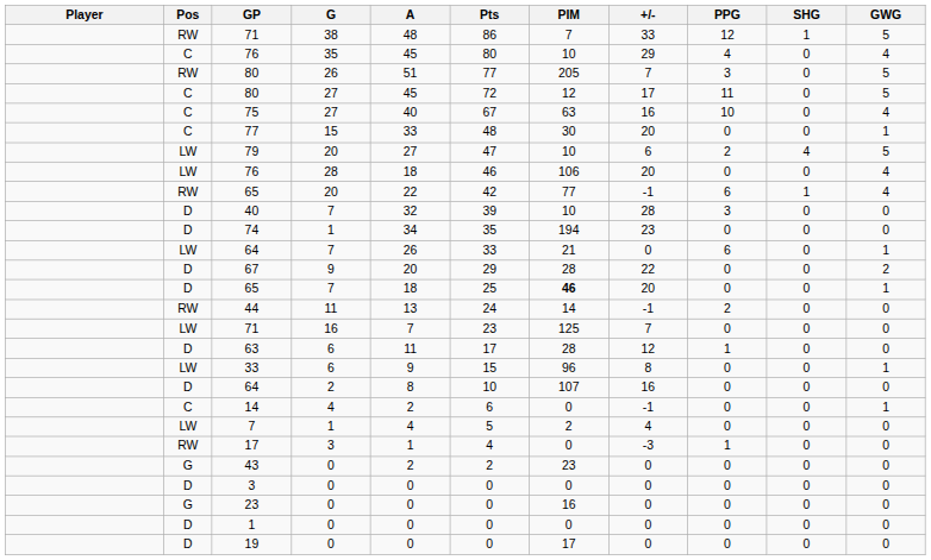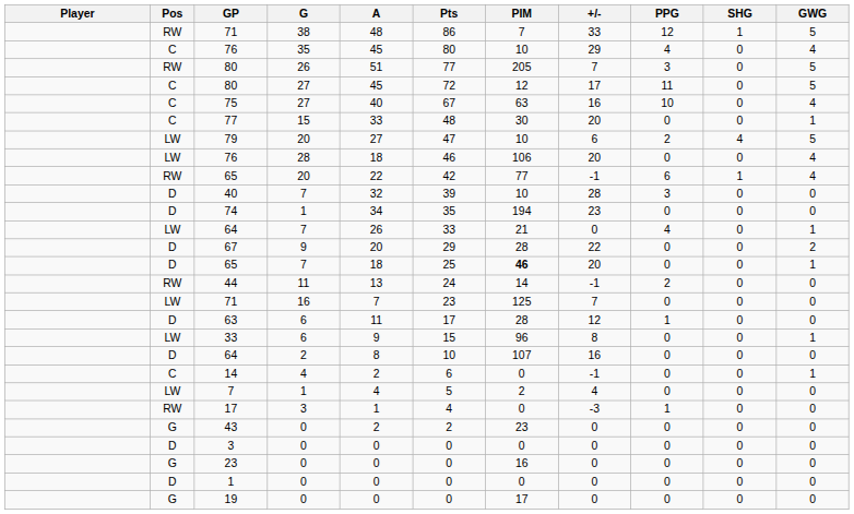 <table class="wikitable sortable" width="60%">
 <tr ALIGN="center">
 <th bgcolor="#DDDDFF" width="10%">Player</th>
 <th bgcolor="#DDDDFF" width="3%" title="Position">Pos</th>
 <th bgcolor="#DDDDFF" width="5%" title="Games played">GP</th>
 <th bgcolor="#DDDDFF" width="5%" title="Goals">G</th>
 <th bgcolor="#DDDDFF" width="5%" title="Assists">A</th>
 <th bgcolor="#DDDDFF" width="5%" title="Points">Pts</th>
 <th bgcolor="#DDDDFF" width="5%" title="Penalties in Minutes">PIM</th>
 <th bgcolor="#DDDDFF" width="5%" title="Plus/minus">+/-</th>
 <th bgcolor="#DDDDFF" width="5%" title="Power play goals">PPG</th>
 <th bgcolor="#DDDDFF" width="5%" title="Short-handed goals">SHG</th>
 <th bgcolor="#DDDDFF" width="5%" title="Game-winning goals">GWG</th>
 </tr>
 <tr align="center">
 <td align="right"></td>
 <td>RW</td>
 <td>71</td>
 <td>38</td>
 <td>48</td>
 <td>86</td>
 <td>7</td>
 <td>33</td>
 <td>12</td>
 <td>1</td>
 <td>5</td>
 </tr>
 <tr align="center">
 <td align="right"></td>
 <td>C</td>
 <td>76</td>
 <td>35</td>
 <td>45</td>
 <td>80</td>
 <td>10</td>
 <td>29</td>
 <td>4</td>
 <td>0</td>
 <td>4</td>
 </tr>
 <tr align="center">
 <td align="right"></td>
 <td>RW</td>
 <td>80</td>
 <td>26</td>
 <td>51</td>
 <td>77</td>
 <td>205</td>
 <td>7</td>
 <td>3</td>
 <td>0</td>
 <td>5</td>
 </tr>
 <tr align="center">
 <td align="right"></td>
 <td>C</td>
 <td>80</td>
 <td>27</td>
 <td>45</td>
 <td>72</td>
 <td>12</td>
 <td>17</td>
 <td>11</td>
 <td>0</td>
 <td>5</td>
 </tr>
 <tr align="center">
 <td align="right"></td>
 <td>C</td>
 <td>75</td>
 <td>27</td>
 <td>40</td>
 <td>67</td>
 <td>63</td>
 <td>16</td>
 <td>10</td>
 <td>0</td>
 <td>4</td>
 </tr>
 <tr align="center">
 <td align="right"></td>
 <td>C</td>
 <td>77</td>
 <td>15</td>
 <td>33</td>
 <td>48</td>
 <td>30</td>
 <td>20</td>
 <td>0</td>
 <td>0</td>
 <td>1</td>
 </tr>
 <tr align="center">
 <td align="right"></td>
 <td>LW</td>
 <td>79</td>
 <td>20</td>
 <td>27</td>
 <td>47</td>
 <td>10</td>
 <td>6</td>
 <td>2</td>
 <td>4</td>
 <td>5</td>
 </tr>
 <tr align="center">
 <td align="right"></td>
 <td>LW</td>
 <td>76</td>
 <td>28</td>
 <td>18</td>
 <td>46</td>
 <td>106</td>
 <td>20</td>
 <td>0</td>
 <td>0</td>
 <td>4</td>
 </tr>
 <tr align="center">
 <td align="right"></td>
 <td>RW</td>
 <td>65</td>
 <td>20</td>
 <td>22</td>
 <td>42</td>
 <td>77</td>
 <td>-1</td>
 <td>6</td>
 <td>1</td>
 <td>4</td>
 </tr>
 <tr align="center">
 <td align="right"></td>
 <td>D</td>
 <td>40</td>
 <td>7</td>
 <td>32</td>
 <td>39</td>
 <td>10</td>
 <td>28</td>
 <td>3</td>
 <td>0</td>
 <td>0</td>
 </tr>
 <tr align="center">
 <td align="right"></td>
 <td>D</td>
 <td>74</td>
 <td>1</td>
 <td>34</td>
 <td>35</td>
 <td>194</td>
 <td>23</td>
 <td>0</td>
 <td>0</td>
 <td>0</td>
 </tr>
 <tr align="center">
 <td align="right"></td>
 <td>LW</td>
 <td>64</td>
 <td>7</td>
 <td>26</td>
 <td>33</td>
 <td>21</td>
 <td>0</td>
-<td>6</td>
+<td>4</td>
 <td>0</td>
 <td>1</td>
 </tr>
 <tr align="center">
 <td align="right"></td>
 <td>D</td>
 <td>67</td>
 <td>9</td>
 <td>20</td>
 <td>29</td>
 <td>28</td>
 <td>22</td>
 <td>0</td>
 <td>0</td>
 <td>2</td>
 </tr>
 <tr align="center">
 <td align="right"></td>
 <td>D</td>
 <td>65</td>
 <td>7</td>
 <td>18</td>
 <td>25</td>
 <td><strong>46</strong></td>
 <td>20</td>
 <td>0</td>
 <td>0</td>
 <td>1</td>
 </tr>
 <tr align="center">
 <td align="right"></td>
 <td>RW</td>
 <td>44</td>
 <td>11</td>
 <td>13</td>
 <td>24</td>
 <td>14</td>
 <td>-1</td>
 <td>2</td>
 <td>0</td>
 <td>0</td>
 </tr>
 <tr align="center">
 <td align="right"></td>
 <td>LW</td>
 <td>71</td>
 <td>16</td>
 <td>7</td>
 <td>23</td>
 <td>125</td>
 <td>7</td>
 <td>0</td>
 <td>0</td>
 <td>0</td>
 </tr>
 <tr align="center">
 <td align="right"></td>
 <td>D</td>
 <td>63</td>
 <td>6</td>
 <td>11</td>
 <td>17</td>
 <td>28</td>
 <td>12</td>
 <td>1</td>
 <td>0</td>
 <td>0</td>
 </tr>
 <tr align="center">
 <td align="right"></td>
 <td>LW</td>
 <td>33</td>
 <td>6</td>
 <td>9</td>
 <td>15</td>
 <td>96</td>
 <td>8</td>
 <td>0</td>
 <td>0</td>
 <td>1</td>
 </tr>
 <tr align="center">
 <td align="right"></td>
 <td>D</td>
 <td>64</td>
 <td>2</td>
 <td>8</td>
 <td>10</td>
 <td>107</td>
 <td>16</td>
 <td>0</td>
 <td>0</td>
 <td>0</td>
 </tr>
 <tr align="center">
 <td align="right"></td>
 <td>C</td>
 <td>14</td>
 <td>4</td>
 <td>2</td>
 <td>6</td>
 <td>0</td>
 <td>-1</td>
 <td>0</td>
 <td>0</td>
 <td>1</td>
 </tr>
 <tr align="center">
 <td align="right"></td>
 <td>LW</td>
 <td>7</td>
 <td>1</td>
 <td>4</td>
 <td>5</td>
 <td>2</td>
 <td>4</td>
 <td>0</td>
 <td>0</td>
 <td>0</td>
 </tr>
 <tr align="center">
 <td align="right"></td>
 <td>RW</td>
 <td>17</td>
 <td>3</td>
 <td>1</td>
 <td>4</td>
 <td>0</td>
 <td>-3</td>
 <td>1</td>
 <td>0</td>
 <td>0</td>
 </tr>
 <tr align="center">
 <td align="right"></td>
 <td>G</td>
 <td>43</td>
 <td>0</td>
 <td>2</td>
 <td>2</td>
 <td>23</td>
 <td>0</td>
 <td>0</td>
 <td>0</td>
 <td>0</td>
 </tr>
 <tr align="center">
 <td align="right"></td>
 <td>D</td>
 <td>3</td>
 <td>0</td>
 <td>0</td>
 <td>0</td>
 <td>0</td>
 <td>0</td>
 <td>0</td>
 <td>0</td>
 <td>0</td>
 </tr>
 <tr align="center">
 <td align="right"></td>
 <td>G</td>
 <td>23</td>
 <td>0</td>
 <td>0</td>
 <td>0</td>
 <td>16</td>
 <td>0</td>
 <td>0</td>
 <td>0</td>
 <td>0</td>
 </tr>
 <tr align="center">
 <td align="right"></td>
 <td>D</td>
 <td>1</td>
 <td>0</td>
 <td>0</td>
 <td>0</td>
 <td>0</td>
 <td>0</td>
 <td>0</td>
 <td>0</td>
 <td>0</td>
 </tr>
 <tr align="center">
 <td align="right"></td>
-<td>D</td>
+<td>G</td>
 <td>19</td>
 <td>0</td>
 <td>0</td>
 <td>0</td>
 <td>17</td>
 <td>0</td>
 <td>0</td>
 <td>0</td>
 <td>0</td>
 </tr>
 </table>
